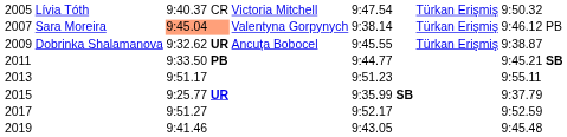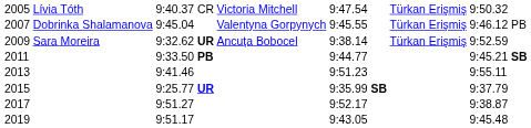 <table>
 <tr>
 <td>2005</td>
 <td><a href='#'>Lívia Tóth</a><br> </td>
 <td>9:40.37 CR</td>
 <td><a href='#'>Victoria Mitchell</a><br> </td>
 <td>9:47.54</td>
 <td><a href='#'>Türkan Erişmiş</a><br> </td>
 <td>9:50.32</td>
 </tr>
 <tr>
 <td>2007</td>
-<td><a href='#'>Sara Moreira</a> <br> </td>
-<td style="background: lightsalmon;">9:45.04</td>
+<td><a href='#'>Dobrinka Shalamanova</a><br> </td>
+<td>9:45.04</td>
 <td><a href='#'>Valentyna Gorpynych</a><br> </td>
-<td>9:38.14</td>
+<td>9:45.55</td>
 <td><a href='#'>Türkan Erişmiş</a><br> </td>
 <td>9:46.12 PB</td>
 </tr>
 <tr>
 <td>2009</td>
-<td><a href='#'>Dobrinka Shalamanova</a><br> </td>
+<td><a href='#'>Sara Moreira</a> <br> </td>
 <td>9:32.62 <strong>UR</strong></td>
 <td><a href='#'>Ancuța Bobocel</a> <br> </td>
-<td>9:45.55</td>
+<td>9:38.14</td>
 <td><a href='#'>Türkan Erişmiş</a> <br> </td>
-<td>9:38.87</td>
+<td>9:52.59</td>
 </tr>
 <tr>
 <td>2011</td>
 <td></td>
 <td>9:33.50 <strong>PB</strong></td>
 <td></td>
 <td>9:44.77</td>
 <td></td>
 <td>9:45.21  <strong>SB</strong></td>
 </tr>
 <tr>
 <td>2013</td>
 <td></td>
-<td>9:51.17</td>
+<td>9:41.46 </td>
 <td></td>
 <td>9:51.23</td>
 <td></td>
 <td>9:55.11</td>
 </tr>
 <tr>
 <td>2015</td>
 <td></td>
 <td>9:25.77 <strong><a href='#'>UR</a></strong></td>
 <td></td>
 <td>9:35.99 <strong>SB</strong></td>
 <td></td>
 <td>9:37.79</td>
 </tr>
 <tr>
 <td>2017</td>
 <td></td>
 <td>9:51.27</td>
 <td></td>
 <td>9:52.17</td>
 <td></td>
-<td>9:52.59</td>
+<td>9:38.87</td>
 </tr>
 <tr>
 <td>2019</td>
 <td></td>
-<td>9:41.46 </td>
+<td>9:51.17</td>
 <td></td>
 <td>9:43.05 </td>
 <td></td>
 <td>9:45.48 </td>
 </tr>
 </table>
